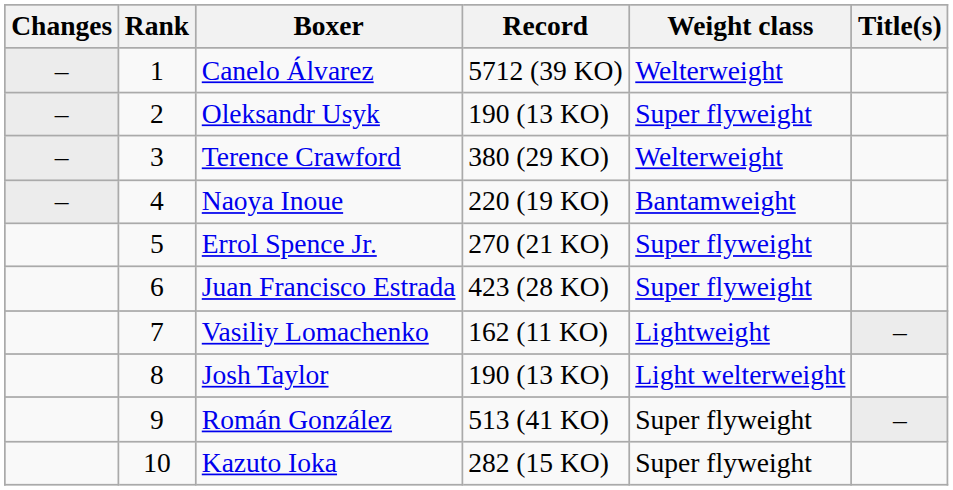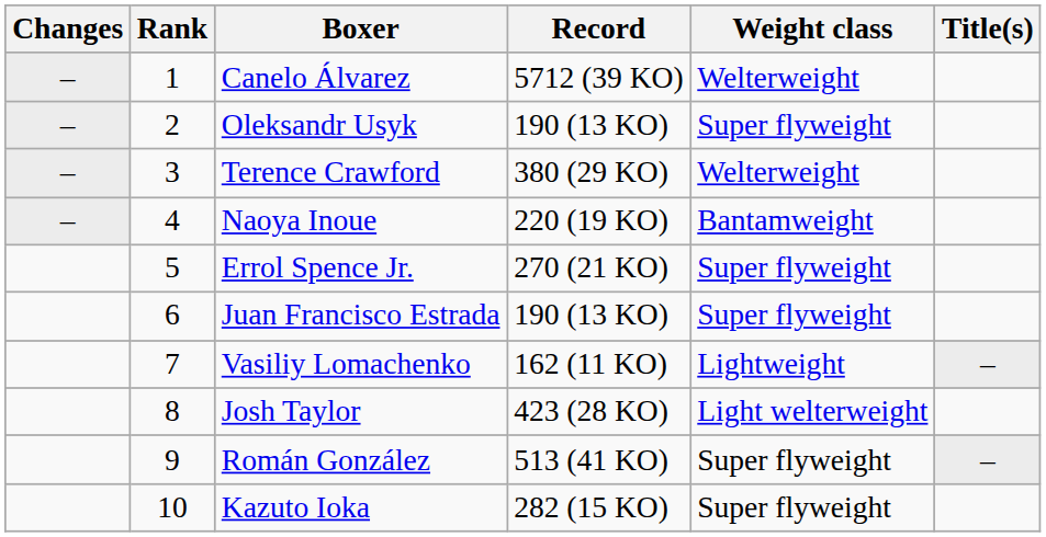 <table class="wikitable ">
 <tr>
 <th>Changes</th>
 <th>Rank</th>
 <th>Boxer</th>
 <th>Record</th>
 <th>Weight class</th>
 <th>Title(s)</th>
 </tr>
 <tr>
 <td align=center bgcolor=#ECECEC>–</td>
 <td align=center>1</td>
 <td><a href='#'>Canelo Álvarez</a></td>
 <td>5712 (39 KO)</td>
 <td><a href='#'>Welterweight</a></td>
 <td></td>
 </tr>
 <tr>
 <td align=center bgcolor=#ECECEC>–</td>
 <td align=center>2</td>
 <td><a href='#'>Oleksandr Usyk</a></td>
 <td>190 (13 KO)</td>
 <td><a href='#'>Super flyweight</a></td>
 <td></td>
 </tr>
 <tr>
 <td align=center bgcolor=#ECECEC>–</td>
 <td align=center>3</td>
 <td><a href='#'>Terence Crawford</a></td>
 <td>380 (29 KO)</td>
 <td><a href='#'>Welterweight</a></td>
 <td></td>
 </tr>
 <tr>
 <td align=center bgcolor=#ECECEC>–</td>
 <td align=center>4</td>
 <td><a href='#'>Naoya Inoue</a></td>
 <td>220 (19 KO)</td>
 <td><a href='#'>Bantamweight</a></td>
 <td></td>
 </tr>
 <tr>
 <td align=center></td>
 <td align=center>5</td>
 <td><a href='#'>Errol Spence Jr.</a></td>
 <td>270 (21 KO)</td>
 <td><a href='#'>Super flyweight</a></td>
 <td></td>
 </tr>
 <tr>
 <td align=center></td>
 <td align=center>6</td>
 <td><a href='#'>Juan Francisco Estrada</a></td>
-<td>423 (28 KO)</td>
+<td>190 (13 KO)</td>
 <td><a href='#'>Super flyweight</a></td>
 <td></td>
 </tr>
 <tr>
 <td align=center></td>
 <td align=center>7</td>
 <td><a href='#'>Vasiliy Lomachenko</a></td>
 <td>162 (11 KO)</td>
 <td><a href='#'>Lightweight</a></td>
 <td align=center bgcolor=#ECECEC data-sort-value="Z">–</td>
 </tr>
 <tr>
 <td align=center></td>
 <td align=center>8</td>
 <td><a href='#'>Josh Taylor</a></td>
-<td>190 (13 KO)</td>
+<td>423 (28 KO)</td>
 <td><a href='#'>Light welterweight</a></td>
 <td></td>
 </tr>
 <tr>
 <td align=center></td>
 <td align=center>9</td>
 <td><a href='#'>Román González</a></td>
 <td>513 (41 KO)</td>
 <td>Super flyweight</td>
 <td align=center bgcolor=#ECECEC data-sort-value="Z">–</td>
 </tr>
 <tr>
 <td align=center></td>
 <td align=center>10</td>
 <td><a href='#'>Kazuto Ioka</a></td>
 <td>282 (15 KO)</td>
 <td>Super flyweight</td>
 <td></td>
 </tr>
 </table>
